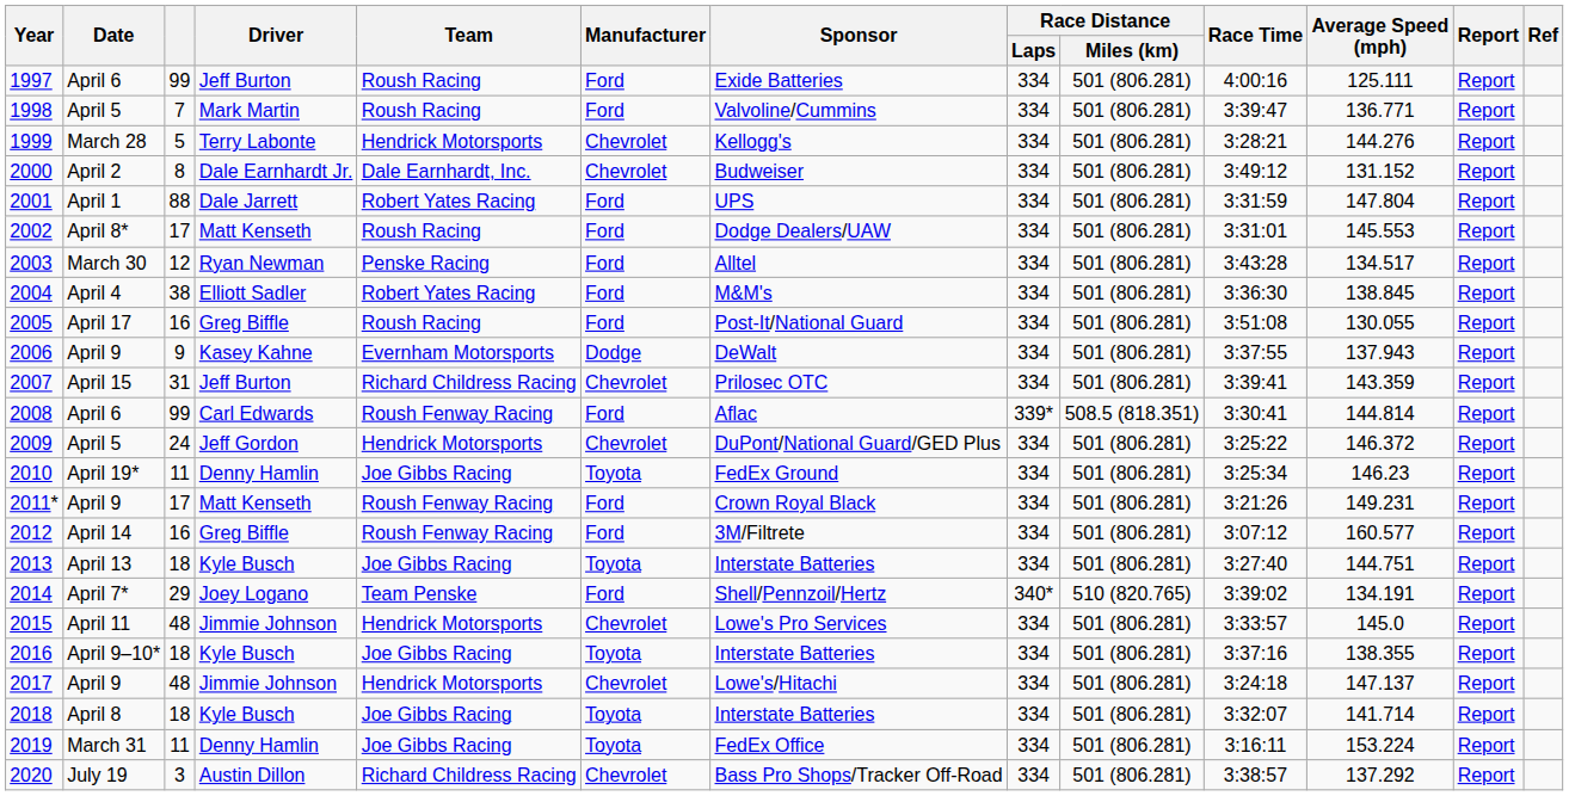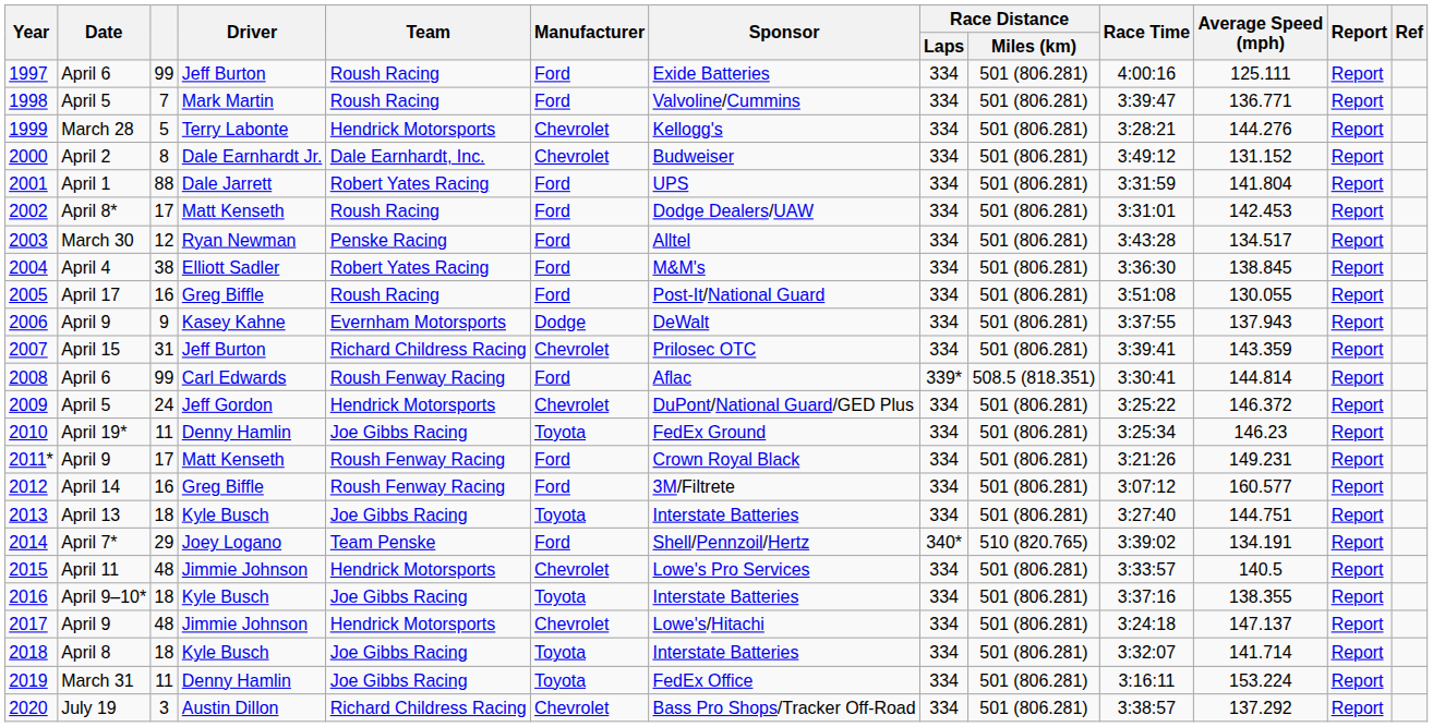 <table class="wikitable" style="font-size: 95%;">
 <tr>
 <th rowspan="2">Year</th>
 <th rowspan="2">Date</th>
 <th rowspan="2"></th>
 <th rowspan="2">Driver</th>
 <th rowspan="2">Team</th>
 <th rowspan="2">Manufacturer</th>
 <th rowspan="2">Sponsor</th>
 <th colspan="2">Race Distance</th>
 <th rowspan="2">Race Time</th>
 <th rowspan="2">Average Speed<br>(mph)</th>
 <th rowspan="2">Report</th>
 <th rowspan="2">Ref</th>
 </tr>
 <tr>
 <th>Laps</th>
 <th>Miles (km)</th>
 </tr>
 <tr>
 <td><a href='#'>1997</a></td>
 <td>April 6</td>
 <td align="center">99</td>
 <td><a href='#'>Jeff Burton</a></td>
 <td><a href='#'>Roush Racing</a></td>
 <td><a href='#'>Ford</a></td>
 <td><a href='#'>Exide Batteries</a></td>
 <td style="text-align:center;">334</td>
 <td style="text-align:center;">501 (806.281)</td>
 <td style="text-align:center;">4:00:16</td>
 <td style="text-align:center;">125.111</td>
 <td><a href='#'>Report</a></td>
 <td style="text-align:center;"></td>
 </tr>
 <tr>
 <td><a href='#'>1998</a></td>
 <td>April 5</td>
 <td align="center">7</td>
 <td><a href='#'>Mark Martin</a></td>
 <td><a href='#'>Roush Racing</a></td>
 <td><a href='#'>Ford</a></td>
 <td><a href='#'>Valvoline</a>/<a href='#'>Cummins</a></td>
 <td style="text-align:center;">334</td>
 <td style="text-align:center;">501 (806.281)</td>
 <td style="text-align:center;">3:39:47</td>
 <td style="text-align:center;">136.771</td>
 <td><a href='#'>Report</a></td>
 <td style="text-align:center;"></td>
 </tr>
 <tr>
 <td><a href='#'>1999</a></td>
 <td>March 28</td>
 <td align="center">5</td>
 <td><a href='#'>Terry Labonte</a></td>
 <td><a href='#'>Hendrick Motorsports</a></td>
 <td><a href='#'>Chevrolet</a></td>
 <td><a href='#'>Kellogg's</a></td>
 <td style="text-align:center;">334</td>
 <td style="text-align:center;">501 (806.281)</td>
 <td style="text-align:center;">3:28:21</td>
 <td style="text-align:center;">144.276</td>
 <td><a href='#'>Report</a></td>
 <td style="text-align:center;"></td>
 </tr>
 <tr>
 <td><a href='#'>2000</a></td>
 <td>April 2</td>
 <td align="center">8</td>
 <td><a href='#'>Dale Earnhardt Jr.</a></td>
 <td><a href='#'>Dale Earnhardt, Inc.</a></td>
 <td><a href='#'>Chevrolet</a></td>
 <td><a href='#'>Budweiser</a></td>
 <td style="text-align:center;">334</td>
 <td style="text-align:center;">501 (806.281)</td>
 <td style="text-align:center;">3:49:12</td>
 <td style="text-align:center;">131.152</td>
 <td><a href='#'>Report</a></td>
 <td style="text-align:center;"></td>
 </tr>
 <tr>
 <td><a href='#'>2001</a></td>
 <td>April 1</td>
 <td align="center">88</td>
 <td><a href='#'>Dale Jarrett</a></td>
 <td><a href='#'>Robert Yates Racing</a></td>
 <td><a href='#'>Ford</a></td>
 <td><a href='#'>UPS</a></td>
 <td style="text-align:center;">334</td>
 <td style="text-align:center;">501 (806.281)</td>
 <td style="text-align:center;">3:31:59</td>
-<td style="text-align:center;">147.804</td>
+<td style="text-align:center;">141.804</td>
 <td><a href='#'>Report</a></td>
 <td style="text-align:center;"></td>
 </tr>
 <tr>
 <td><a href='#'>2002</a></td>
 <td>April 8*</td>
 <td align="center">17</td>
 <td><a href='#'>Matt Kenseth</a></td>
 <td><a href='#'>Roush Racing</a></td>
 <td><a href='#'>Ford</a></td>
 <td><a href='#'>Dodge Dealers</a>/<a href='#'>UAW</a></td>
 <td style="text-align:center;">334</td>
 <td style="text-align:center;">501 (806.281)</td>
 <td style="text-align:center;">3:31:01</td>
-<td style="text-align:center;">145.553</td>
+<td style="text-align:center;">142.453</td>
 <td><a href='#'>Report</a></td>
 <td style="text-align:center;"></td>
 </tr>
 <tr>
 <td><a href='#'>2003</a></td>
 <td>March 30</td>
 <td align="center">12</td>
 <td><a href='#'>Ryan Newman</a></td>
 <td><a href='#'>Penske Racing</a></td>
 <td><a href='#'>Ford</a></td>
 <td><a href='#'>Alltel</a></td>
 <td style="text-align:center;">334</td>
 <td style="text-align:center;">501 (806.281)</td>
 <td style="text-align:center;">3:43:28</td>
 <td style="text-align:center;">134.517</td>
 <td><a href='#'>Report</a></td>
 <td style="text-align:center;"></td>
 </tr>
 <tr>
 <td><a href='#'>2004</a></td>
 <td>April 4</td>
 <td align="center">38</td>
 <td><a href='#'>Elliott Sadler</a></td>
 <td><a href='#'>Robert Yates Racing</a></td>
 <td><a href='#'>Ford</a></td>
 <td><a href='#'>M&M's</a></td>
 <td style="text-align:center;">334</td>
 <td style="text-align:center;">501 (806.281)</td>
 <td style="text-align:center;">3:36:30</td>
 <td style="text-align:center;">138.845</td>
 <td><a href='#'>Report</a></td>
 <td style="text-align:center;"></td>
 </tr>
 <tr>
 <td><a href='#'>2005</a></td>
 <td>April 17</td>
 <td align="center">16</td>
 <td><a href='#'>Greg Biffle</a></td>
 <td><a href='#'>Roush Racing</a></td>
 <td><a href='#'>Ford</a></td>
 <td><a href='#'>Post-It</a>/<a href='#'>National Guard</a></td>
 <td style="text-align:center;">334</td>
 <td style="text-align:center;">501 (806.281)</td>
 <td style="text-align:center;">3:51:08</td>
 <td style="text-align:center;">130.055</td>
 <td><a href='#'>Report</a></td>
 <td style="text-align:center;"></td>
 </tr>
 <tr>
 <td><a href='#'>2006</a></td>
 <td>April 9</td>
 <td align="center">9</td>
 <td><a href='#'>Kasey Kahne</a></td>
 <td><a href='#'>Evernham Motorsports</a></td>
 <td><a href='#'>Dodge</a></td>
 <td><a href='#'>DeWalt</a></td>
 <td style="text-align:center;">334</td>
 <td style="text-align:center;">501 (806.281)</td>
 <td style="text-align:center;">3:37:55</td>
 <td style="text-align:center;">137.943</td>
 <td><a href='#'>Report</a></td>
 <td style="text-align:center;"></td>
 </tr>
 <tr>
 <td><a href='#'>2007</a></td>
 <td>April 15</td>
 <td align="center">31</td>
 <td><a href='#'>Jeff Burton</a></td>
 <td><a href='#'>Richard Childress Racing</a></td>
 <td><a href='#'>Chevrolet</a></td>
 <td><a href='#'>Prilosec OTC</a></td>
 <td style="text-align:center;">334</td>
 <td style="text-align:center;">501 (806.281)</td>
 <td style="text-align:center;">3:39:41</td>
 <td style="text-align:center;">143.359</td>
 <td><a href='#'>Report</a></td>
 <td style="text-align:center;"></td>
 </tr>
 <tr>
 <td><a href='#'>2008</a></td>
 <td>April 6</td>
 <td align="center">99</td>
 <td><a href='#'>Carl Edwards</a></td>
 <td><a href='#'>Roush Fenway Racing</a></td>
 <td><a href='#'>Ford</a></td>
 <td><a href='#'>Aflac</a></td>
 <td style="text-align:center;">339*</td>
 <td style="text-align:center;">508.5 (818.351)</td>
 <td style="text-align:center;">3:30:41</td>
 <td style="text-align:center;">144.814</td>
 <td><a href='#'>Report</a></td>
 <td style="text-align:center;"></td>
 </tr>
 <tr>
 <td><a href='#'>2009</a></td>
 <td>April 5</td>
 <td align="center">24</td>
 <td><a href='#'>Jeff Gordon</a></td>
 <td><a href='#'>Hendrick Motorsports</a></td>
 <td><a href='#'>Chevrolet</a></td>
 <td><a href='#'>DuPont</a>/<a href='#'>National Guard</a>/GED Plus</td>
 <td style="text-align:center;">334</td>
 <td style="text-align:center;">501 (806.281)</td>
 <td style="text-align:center;">3:25:22</td>
 <td style="text-align:center;">146.372</td>
 <td><a href='#'>Report</a></td>
 <td style="text-align:center;"></td>
 </tr>
 <tr>
 <td><a href='#'>2010</a></td>
 <td>April 19*</td>
 <td align="center">11</td>
 <td><a href='#'>Denny Hamlin</a></td>
 <td><a href='#'>Joe Gibbs Racing</a></td>
 <td><a href='#'>Toyota</a></td>
 <td><a href='#'>FedEx Ground</a></td>
 <td style="text-align:center;">334</td>
 <td style="text-align:center;">501 (806.281)</td>
 <td style="text-align:center;">3:25:34</td>
 <td style="text-align:center;">146.23</td>
 <td><a href='#'>Report</a></td>
 <td style="text-align:center;"></td>
 </tr>
 <tr>
 <td><a href='#'>2011</a>*</td>
 <td>April 9</td>
 <td align="center">17</td>
 <td><a href='#'>Matt Kenseth</a></td>
 <td><a href='#'>Roush Fenway Racing</a></td>
 <td><a href='#'>Ford</a></td>
 <td><a href='#'>Crown Royal Black</a></td>
 <td style="text-align:center;">334</td>
 <td style="text-align:center;">501 (806.281)</td>
 <td style="text-align:center;">3:21:26</td>
 <td style="text-align:center;">149.231</td>
 <td><a href='#'>Report</a></td>
 <td style="text-align:center;"></td>
 </tr>
 <tr>
 <td><a href='#'>2012</a></td>
 <td>April 14</td>
 <td align="center">16</td>
 <td><a href='#'>Greg Biffle</a></td>
 <td><a href='#'>Roush Fenway Racing</a></td>
 <td><a href='#'>Ford</a></td>
 <td><a href='#'>3M</a>/Filtrete</td>
 <td style="text-align:center;">334</td>
 <td style="text-align:center;">501 (806.281)</td>
 <td style="text-align:center;">3:07:12</td>
 <td style="text-align:center;">160.577</td>
 <td><a href='#'>Report</a></td>
 <td style="text-align:center;"></td>
 </tr>
 <tr>
 <td><a href='#'>2013</a></td>
 <td>April 13</td>
 <td align="center">18</td>
 <td><a href='#'>Kyle Busch</a></td>
 <td><a href='#'>Joe Gibbs Racing</a></td>
 <td><a href='#'>Toyota</a></td>
 <td><a href='#'>Interstate Batteries</a></td>
 <td style="text-align:center;">334</td>
 <td style="text-align:center;">501 (806.281)</td>
 <td style="text-align:center;">3:27:40</td>
 <td style="text-align:center;">144.751</td>
 <td><a href='#'>Report</a></td>
 <td style="text-align:center;"></td>
 </tr>
 <tr>
 <td><a href='#'>2014</a></td>
 <td>April 7*</td>
 <td align="center">29</td>
 <td><a href='#'>Joey Logano</a></td>
 <td><a href='#'>Team Penske</a></td>
 <td><a href='#'>Ford</a></td>
 <td><a href='#'>Shell</a>/<a href='#'>Pennzoil</a>/<a href='#'>Hertz</a></td>
 <td style="text-align:center;">340*</td>
 <td style="text-align:center;">510 (820.765)</td>
 <td style="text-align:center;">3:39:02</td>
 <td style="text-align:center;">134.191</td>
 <td><a href='#'>Report</a></td>
 <td style="text-align:center;"></td>
 </tr>
 <tr>
 <td><a href='#'>2015</a></td>
 <td>April 11</td>
 <td align="center">48</td>
 <td><a href='#'>Jimmie Johnson</a></td>
 <td><a href='#'>Hendrick Motorsports</a></td>
 <td><a href='#'>Chevrolet</a></td>
 <td><a href='#'>Lowe's Pro Services</a></td>
 <td style="text-align:center;">334</td>
 <td style="text-align:center;">501 (806.281)</td>
 <td style="text-align:center;">3:33:57</td>
-<td style="text-align:center;">145.0</td>
+<td style="text-align:center;">140.5</td>
 <td><a href='#'>Report</a></td>
 <td style="text-align:center;"></td>
 </tr>
 <tr>
 <td><a href='#'>2016</a></td>
 <td>April 9–10*</td>
 <td align="center">18</td>
 <td><a href='#'>Kyle Busch</a></td>
 <td><a href='#'>Joe Gibbs Racing</a></td>
 <td><a href='#'>Toyota</a></td>
 <td><a href='#'>Interstate Batteries</a></td>
 <td style="text-align:center;">334</td>
 <td style="text-align:center;">501 (806.281)</td>
 <td style="text-align:center;">3:37:16</td>
 <td style="text-align:center;">138.355</td>
 <td><a href='#'>Report</a></td>
 <td style="text-align:center;"></td>
 </tr>
 <tr>
 <td><a href='#'>2017</a></td>
 <td>April 9</td>
 <td align="center">48</td>
 <td><a href='#'>Jimmie Johnson</a></td>
 <td><a href='#'>Hendrick Motorsports</a></td>
 <td><a href='#'>Chevrolet</a></td>
 <td><a href='#'>Lowe's</a>/<a href='#'>Hitachi</a></td>
 <td style="text-align:center;">334</td>
 <td style="text-align:center;">501 (806.281)</td>
 <td style="text-align:center;">3:24:18</td>
 <td style="text-align:center;">147.137</td>
 <td><a href='#'>Report</a></td>
 <td style="text-align:center;"></td>
 </tr>
 <tr>
 <td><a href='#'>2018</a></td>
 <td>April 8</td>
 <td align="center">18</td>
 <td><a href='#'>Kyle Busch</a></td>
 <td><a href='#'>Joe Gibbs Racing</a></td>
 <td><a href='#'>Toyota</a></td>
 <td><a href='#'>Interstate Batteries</a></td>
 <td align="center">334</td>
 <td align="center">501 (806.281)</td>
 <td align="center">3:32:07</td>
 <td align="center">141.714</td>
 <td><a href='#'>Report</a></td>
 <td style="text-align:center;"></td>
 </tr>
 <tr>
 <td><a href='#'>2019</a></td>
 <td>March 31</td>
 <td align="center">11</td>
 <td><a href='#'>Denny Hamlin</a></td>
 <td><a href='#'>Joe Gibbs Racing</a></td>
 <td><a href='#'>Toyota</a></td>
 <td><a href='#'>FedEx Office</a></td>
 <td align="center">334</td>
 <td align="center">501 (806.281)</td>
 <td align="center">3:16:11</td>
 <td align="center">153.224</td>
 <td><a href='#'>Report</a></td>
 <td style="text-align:center;"></td>
 </tr>
 <tr>
 <td><a href='#'>2020</a></td>
 <td>July 19</td>
 <td align="center">3</td>
 <td><a href='#'>Austin Dillon</a></td>
 <td><a href='#'>Richard Childress Racing</a></td>
 <td><a href='#'>Chevrolet</a></td>
 <td><a href='#'>Bass Pro Shops</a>/Tracker Off-Road</td>
 <td align="center">334</td>
 <td align="center">501 (806.281)</td>
 <td align="center">3:38:57</td>
 <td align="center">137.292</td>
 <td><a href='#'>Report</a></td>
 <td style="text-align:center;"></td>
 </tr>
 </table>
